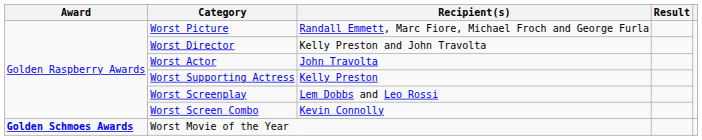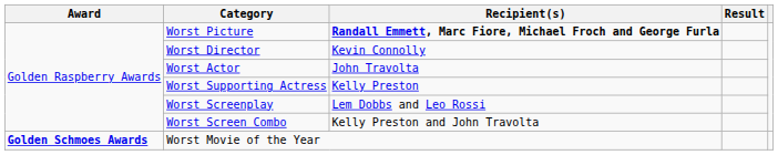 <table class="wikitable sortable">
 <tr>
 <th>Award</th>
 <th>Category</th>
 <th>Recipient(s)</th>
 <th>Result</th>
 <th></th>
 </tr>
 <tr>
 <td rowspan="6"><a href='#'>Golden Raspberry Awards</a></td>
 <td><a href='#'>Worst Picture</a></td>
-<td><a href='#'>Randall Emmett</a>, Marc Fiore, Michael Froch and George Furla</td>
+<td><strong><a href='#'>Randall Emmett</a>, Marc Fiore, Michael Froch and George Furla</strong></td>
 <td></td>
 <td style="text-align:center;" rowspan="6"></td>
 </tr>
 <tr>
 <td><a href='#'>Worst Director</a></td>
-<td>Kelly Preston and John Travolta</td>
+<td><a href='#'>Kevin Connolly</a></td>
 <td></td>
 </tr>
 <tr>
 <td><a href='#'>Worst Actor</a></td>
 <td><a href='#'>John Travolta</a></td>
 <td></td>
 </tr>
 <tr>
 <td><a href='#'>Worst Supporting Actress</a></td>
 <td><a href='#'>Kelly Preston</a></td>
 <td></td>
 </tr>
 <tr>
 <td><a href='#'>Worst Screenplay</a></td>
 <td><a href='#'>Lem Dobbs</a> and <a href='#'>Leo Rossi</a></td>
 <td></td>
 </tr>
 <tr>
 <td><a href='#'>Worst Screen Combo</a></td>
-<td><a href='#'>Kevin Connolly</a></td>
+<td>Kelly Preston and John Travolta</td>
 <td></td>
 </tr>
 <tr>
 <td><strong><a href='#'>Golden Schmoes Awards</a></strong></td>
 <td colspan="2">Worst Movie of the Year</td>
 <td></td>
 <td style="text-align:center;"></td>
 </tr>
 </table>
